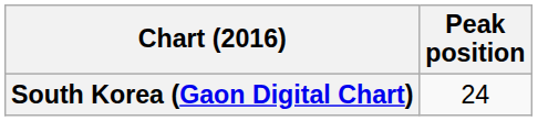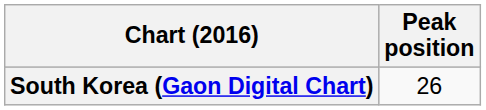 <table class="wikitable sortable plainrowheaders" style="text-align:center;">
 <tr>
 <th>Chart (2016)</th>
 <th>Peak<br>position</th>
 </tr>
 <tr>
 <th scope="row">South Korea (<a href='#'>Gaon Digital Chart</a>)</th>
-<td>24</td>
+<td>26</td>
 </tr>
 </table>
